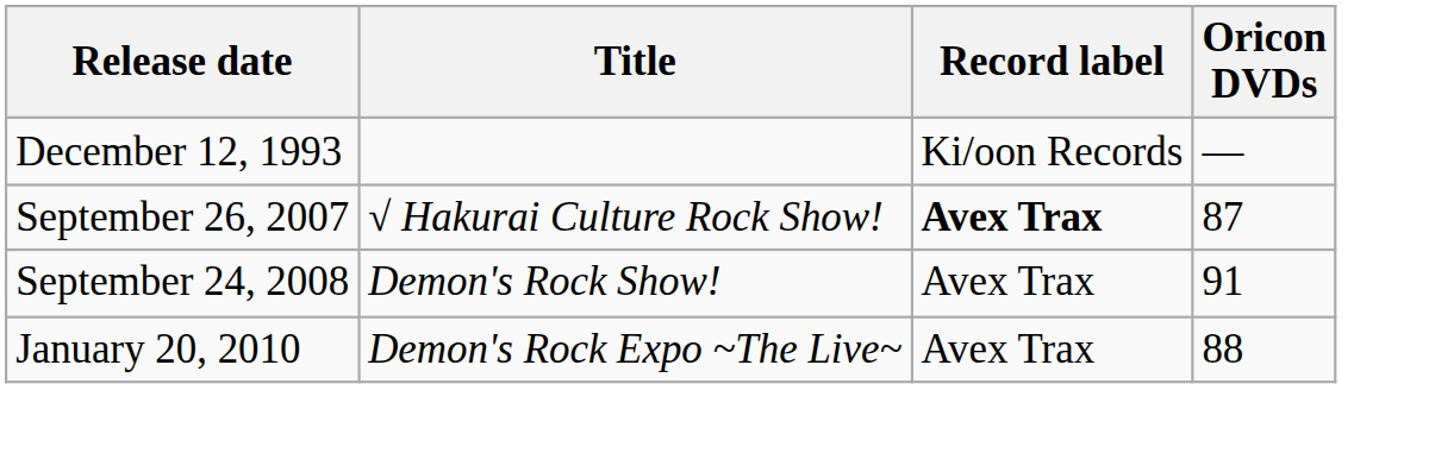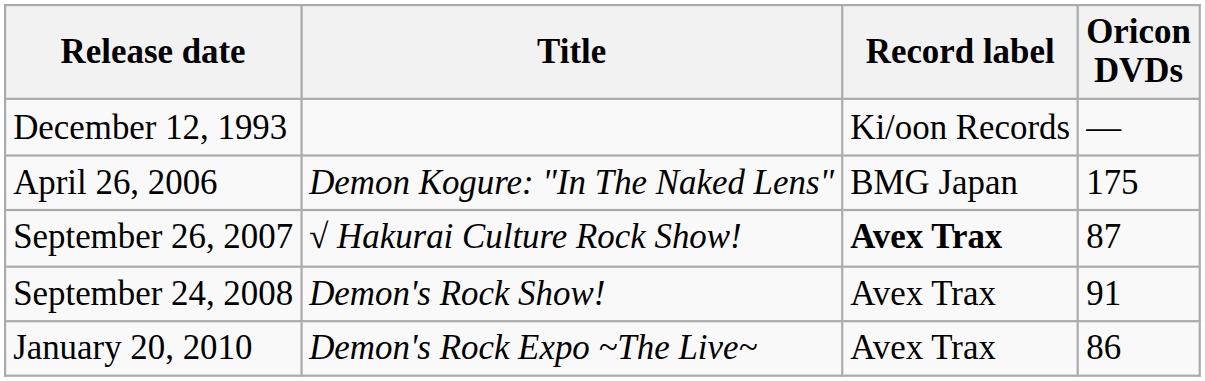 <table class="wikitable">
 <tr>
 <th>Release date</th>
 <th>Title</th>
 <th>Record label</th>
 <th>Oricon<br>DVDs</th>
 </tr>
 <tr>
 <td>December 12, 1993</td>
 <td></td>
 <td>Ki/oon Records</td>
 <td>—</td>
+</tr>
+<tr>
+<td>April 26, 2006</td>
+<td><em>Demon Kogure: "In The Naked Lens"</em></td>
+<td>BMG Japan</td>
+<td>175</td>
 </tr>
 <tr>
 <td>September 26, 2007</td>
 <td><em>√ Hakurai Culture Rock Show!</em></td>
 <td><strong>Avex Trax</strong></td>
 <td>87</td>
 </tr>
 <tr>
 <td>September 24, 2008</td>
 <td><em>Demon's Rock Show!</em></td>
 <td>Avex Trax</td>
 <td>91</td>
 </tr>
 <tr>
 <td>January 20, 2010</td>
 <td><em>Demon's Rock Expo ~The Live~</em></td>
 <td>Avex Trax</td>
-<td>88</td>
+<td>86</td>
 </tr>
 </table>
